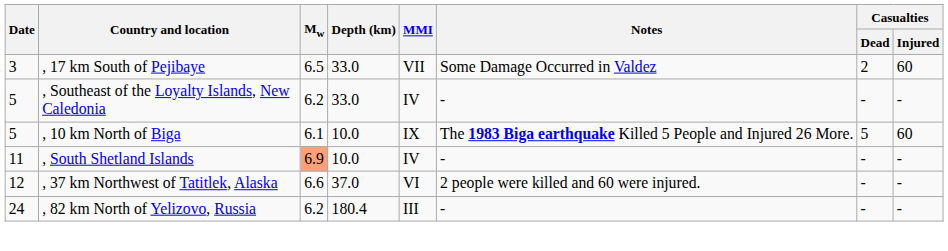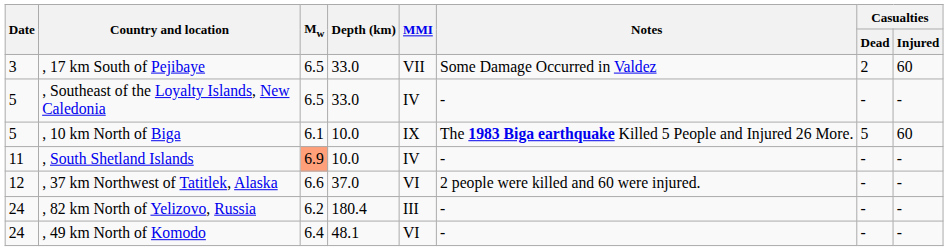 <table class="wikitable sortable sort-under" style="border:1px black; margin-left:1em;">
 <tr>
 <th rowspan="2"><small>Date</small></th>
 <th rowspan="2" style="width: 260px"><small>Country and location</small></th>
 <th rowspan="2"><small>M<sub>w</sub></small></th>
 <th rowspan="2"><small>Depth (km)</small></th>
 <th rowspan="2"><small><a href='#'>MMI</a></small></th>
 <th rowspan="2" class="unsortable"><small>Notes</small></th>
 <th colspan="2"><small>Casualties</small></th>
 </tr>
 <tr>
 <th><small>Dead</small></th>
 <th><small>Injured</small></th>
 </tr>
 <tr>
 <td>3</td>
 <td>, 17 km South of <a href='#'>Pejibaye</a></td>
 <td>6.5</td>
 <td>33.0</td>
 <td>VII</td>
 <td>Some Damage Occurred in <a href='#'>Valdez</a></td>
 <td>2</td>
 <td>60</td>
 </tr>
 <tr>
 <td>5</td>
 <td>, Southeast of the <a href='#'>Loyalty Islands</a>, <a href='#'>New Caledonia</a></td>
-<td>6.2</td>
+<td>6.5</td>
 <td>33.0</td>
 <td>IV</td>
 <td>-</td>
 <td>-</td>
 <td>-</td>
 </tr>
 <tr>
 <td>5</td>
 <td>, 10 km North of <a href='#'>Biga</a></td>
 <td>6.1</td>
 <td>10.0</td>
 <td>IX</td>
 <td>The <strong><a href='#'>1983 Biga earthquake</a></strong> Killed 5 People and Injured 26 More.</td>
 <td>5</td>
 <td>60</td>
 </tr>
 <tr>
 <td>11</td>
 <td>, <a href='#'>South Shetland Islands</a></td>
 <td style="background: lightsalmon;">6.9</td>
 <td>10.0</td>
 <td>IV</td>
 <td>-</td>
 <td>-</td>
 <td>-</td>
 </tr>
 <tr>
 <td>12</td>
 <td>, 37 km Northwest of <a href='#'>Tatitlek</a>, <a href='#'>Alaska</a></td>
 <td>6.6</td>
 <td>37.0</td>
 <td>VI</td>
 <td>2 people were killed and 60 were injured.</td>
 <td>-</td>
 <td>-</td>
 </tr>
 <tr>
 <td>24</td>
 <td>, 82 km North of <a href='#'>Yelizovo</a>, <a href='#'>Russia</a></td>
 <td>6.2</td>
 <td>180.4</td>
 <td>III</td>
 <td>-</td>
 <td>-</td>
 <td>-</td>
 </tr>
+<tr>
+<td>24</td>
+<td>, 49 km North of <a href='#'>Komodo</a></td>
+<td>6.4</td>
+<td>48.1</td>
+<td>VI</td>
+<td>-</td>
+<td>-</td>
+<td>-</td>
+</tr>
 </table>
